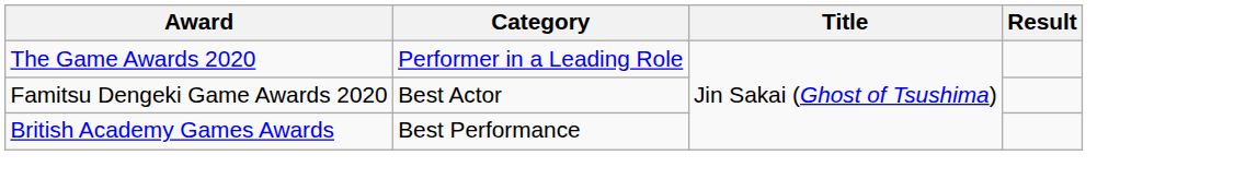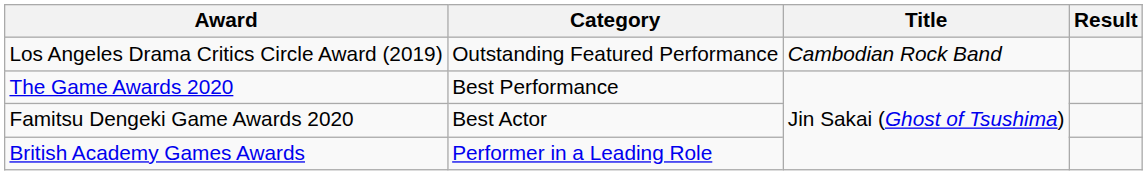 <table class = "wikitable sortable">
 <tr>
 <th>Award</th>
 <th>Category</th>
 <th>Title</th>
 <th>Result</th>
 </tr>
 <tr>
+<td>Los Angeles Drama Critics Circle Award (2019)</td>
+<td>Outstanding Featured Performance</td>
+<td><em> Cambodian Rock Band</em></td>
+<td></td>
+</tr>
+<tr>
 <td><a href='#'>The Game Awards 2020</a></td>
-<td><a href='#'>Performer in a Leading Role</a></td>
+<td>Best Performance</td>
 <td rowspan="3">Jin Sakai (<em><a href='#'>Ghost of Tsushima</a></em>)</td>
 <td></td>
 </tr>
 <tr>
 <td>Famitsu Dengeki Game Awards 2020</td>
 <td>Best Actor</td>
 <td></td>
 </tr>
 <tr>
 <td><a href='#'>British Academy Games Awards</a></td>
-<td>Best Performance</td>
+<td><a href='#'>Performer in a Leading Role</a></td>
 <td></td>
 </tr>
 </table>
